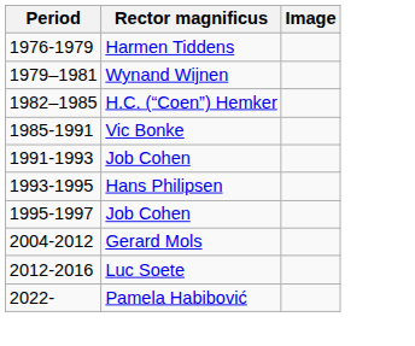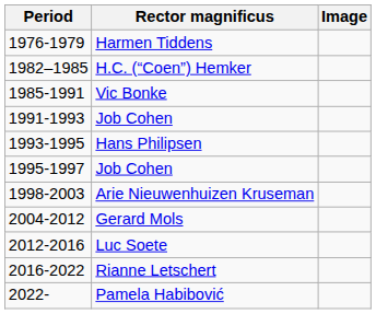 <table class="wikitable vatop">
 <tr>
 <th>Period</th>
 <th>Rector magnificus</th>
 <th>Image</th>
 </tr>
 <tr>
 <td>1976-1979</td>
 <td><a href='#'>Harmen Tiddens</a></td>
-<td></td>
-</tr>
-<tr>
-<td>1979–1981</td>
-<td><a href='#'>Wynand Wijnen</a></td>
 <td></td>
 </tr>
 <tr>
 <td>1982–1985</td>
 <td><a href='#'>H.C. (“Coen”) Hemker</a></td>
 <td></td>
 </tr>
 <tr>
 <td>1985-1991</td>
 <td><a href='#'>Vic Bonke</a></td>
 <td></td>
 </tr>
 <tr>
 <td>1991-1993</td>
 <td><a href='#'>Job Cohen</a></td>
 <td></td>
 </tr>
 <tr>
 <td>1993-1995</td>
 <td><a href='#'>Hans Philipsen</a></td>
 <td></td>
 </tr>
 <tr>
 <td>1995-1997</td>
 <td><a href='#'>Job Cohen</a></td>
 <td></td>
 </tr>
 <tr>
+<td>1998-2003</td>
+<td><a href='#'>Arie Nieuwenhuizen Kruseman</a></td>
+<td></td>
+</tr>
+<tr>
 <td>2004-2012</td>
 <td><a href='#'>Gerard Mols</a></td>
 <td></td>
 </tr>
 <tr>
 <td>2012-2016</td>
 <td><a href='#'>Luc Soete</a></td>
 <td></td>
 </tr>
 <tr>
+<td>2016-2022</td>
+<td><a href='#'>Rianne Letschert</a></td>
+<td></td>
+</tr>
+<tr>
 <td>2022-</td>
 <td><a href='#'>Pamela Habibović</a></td>
 <td></td>
 </tr>
 </table>
